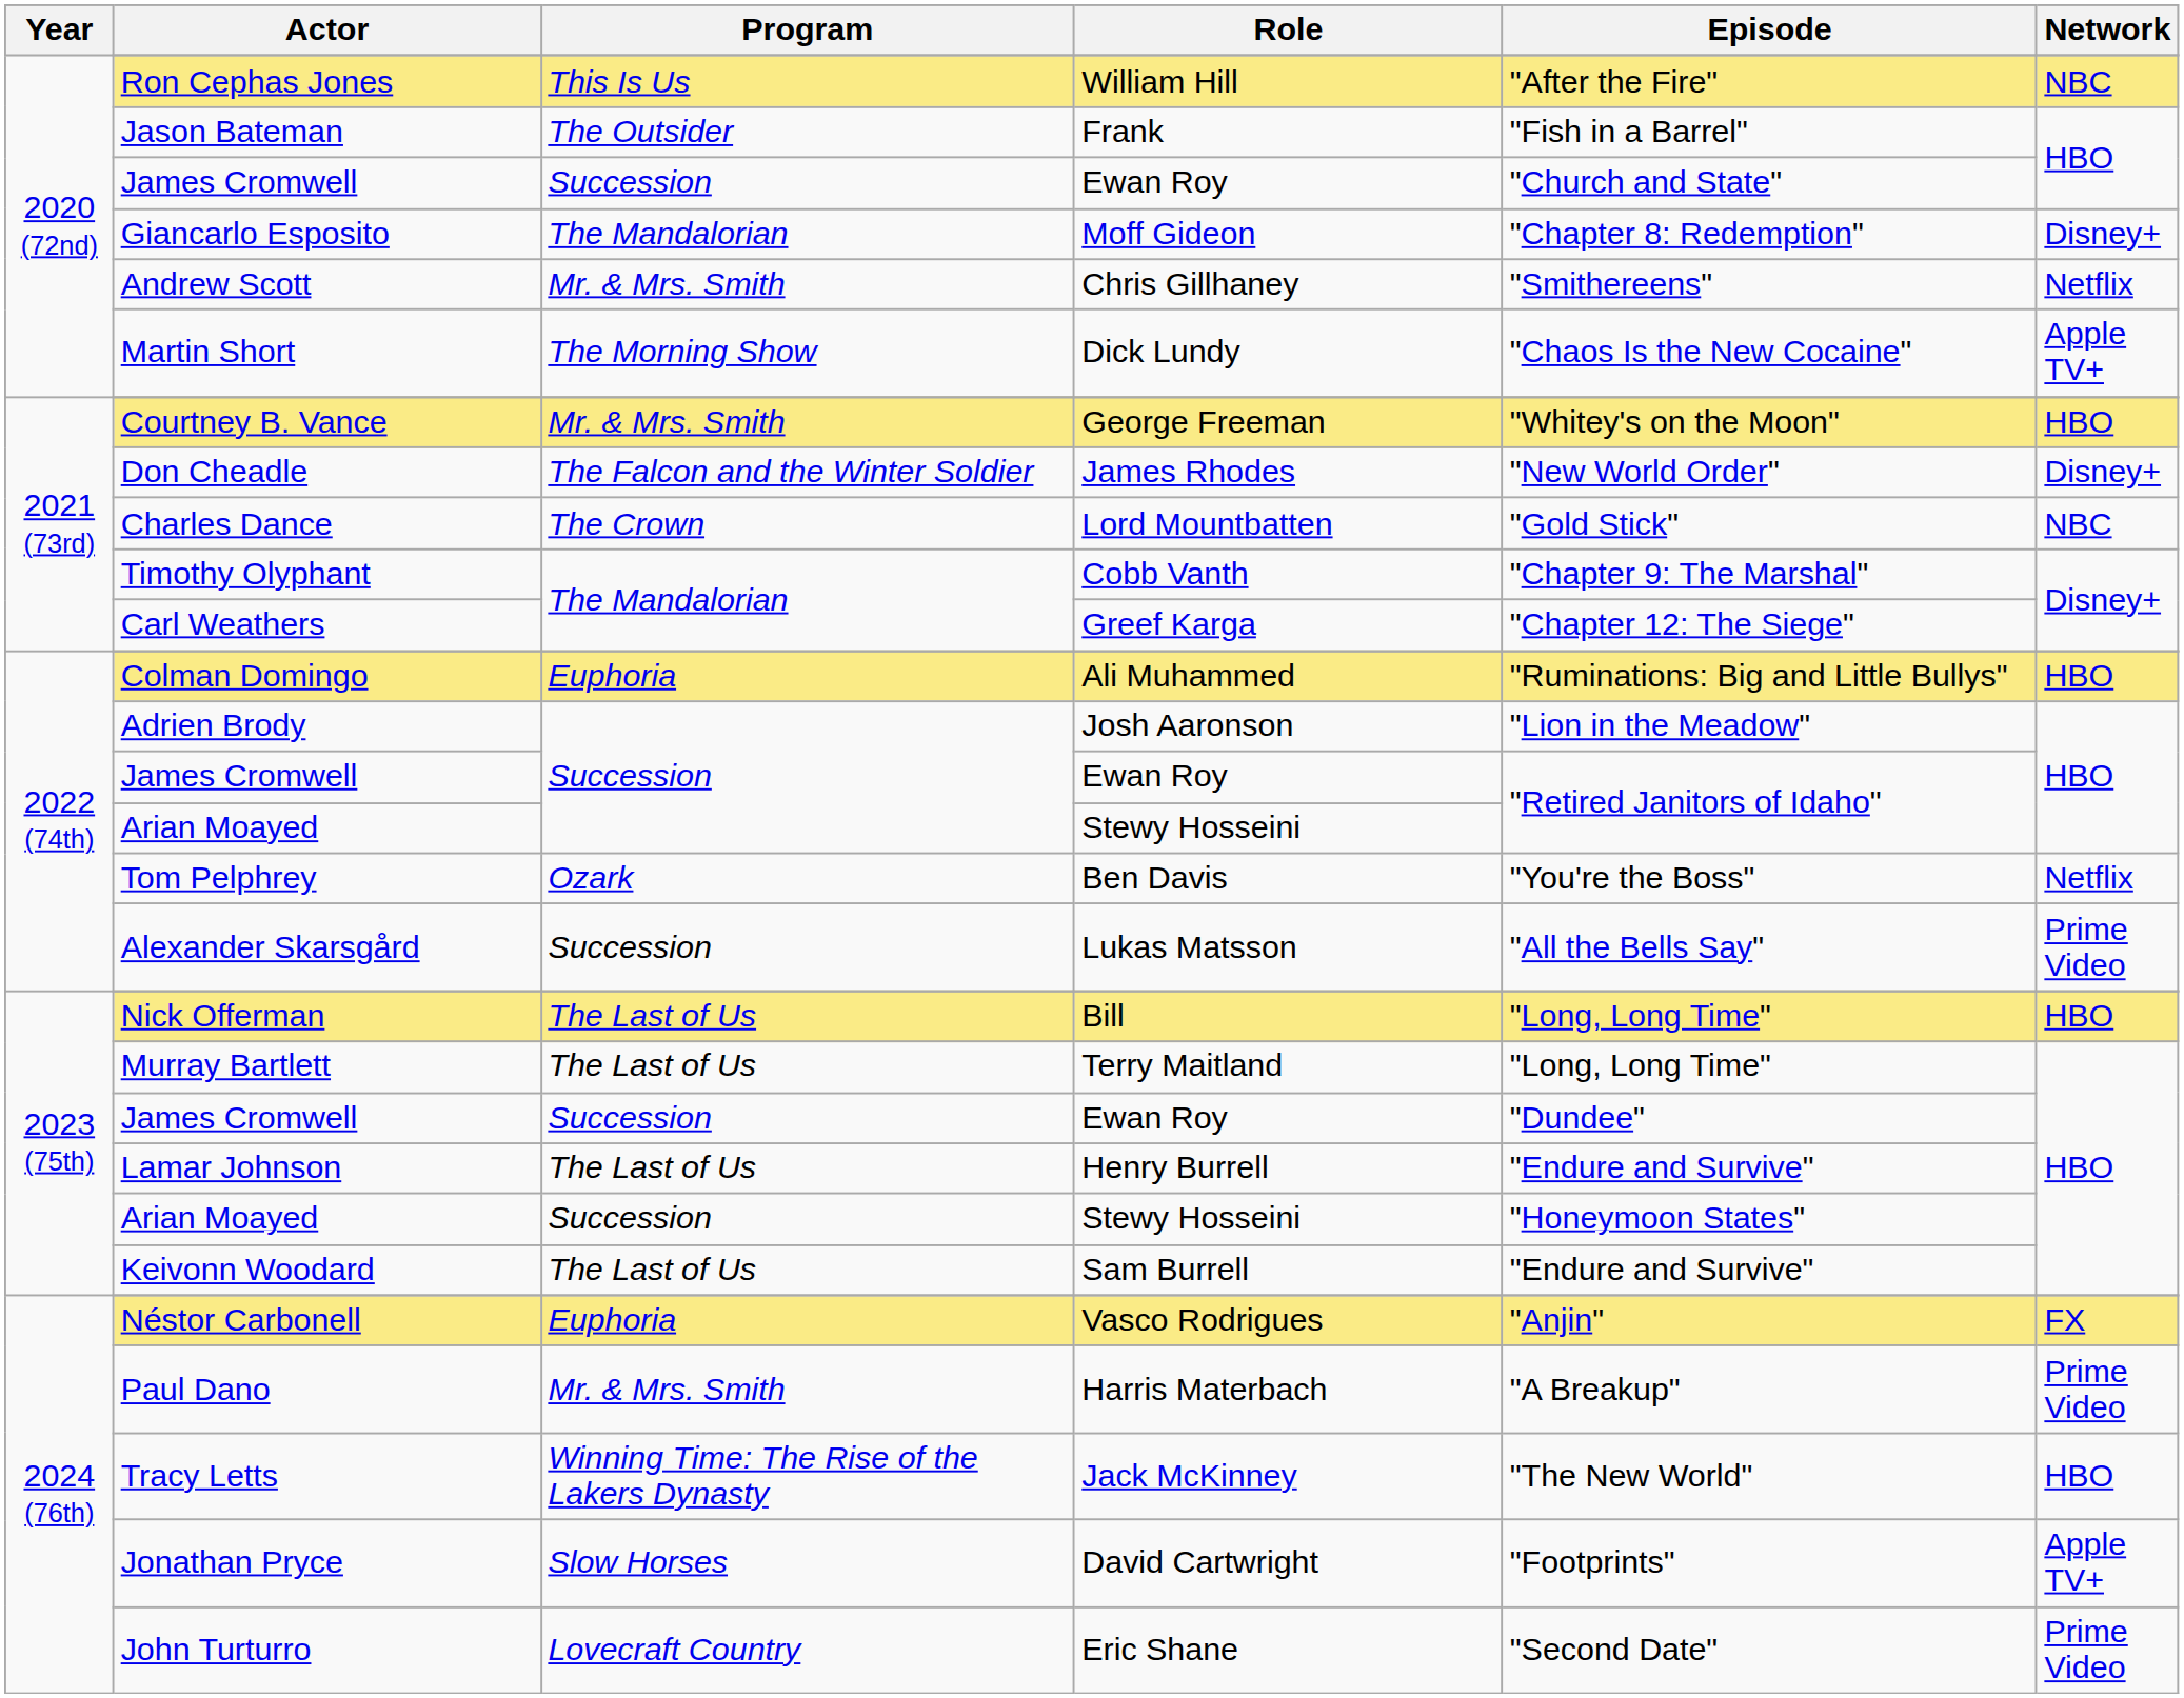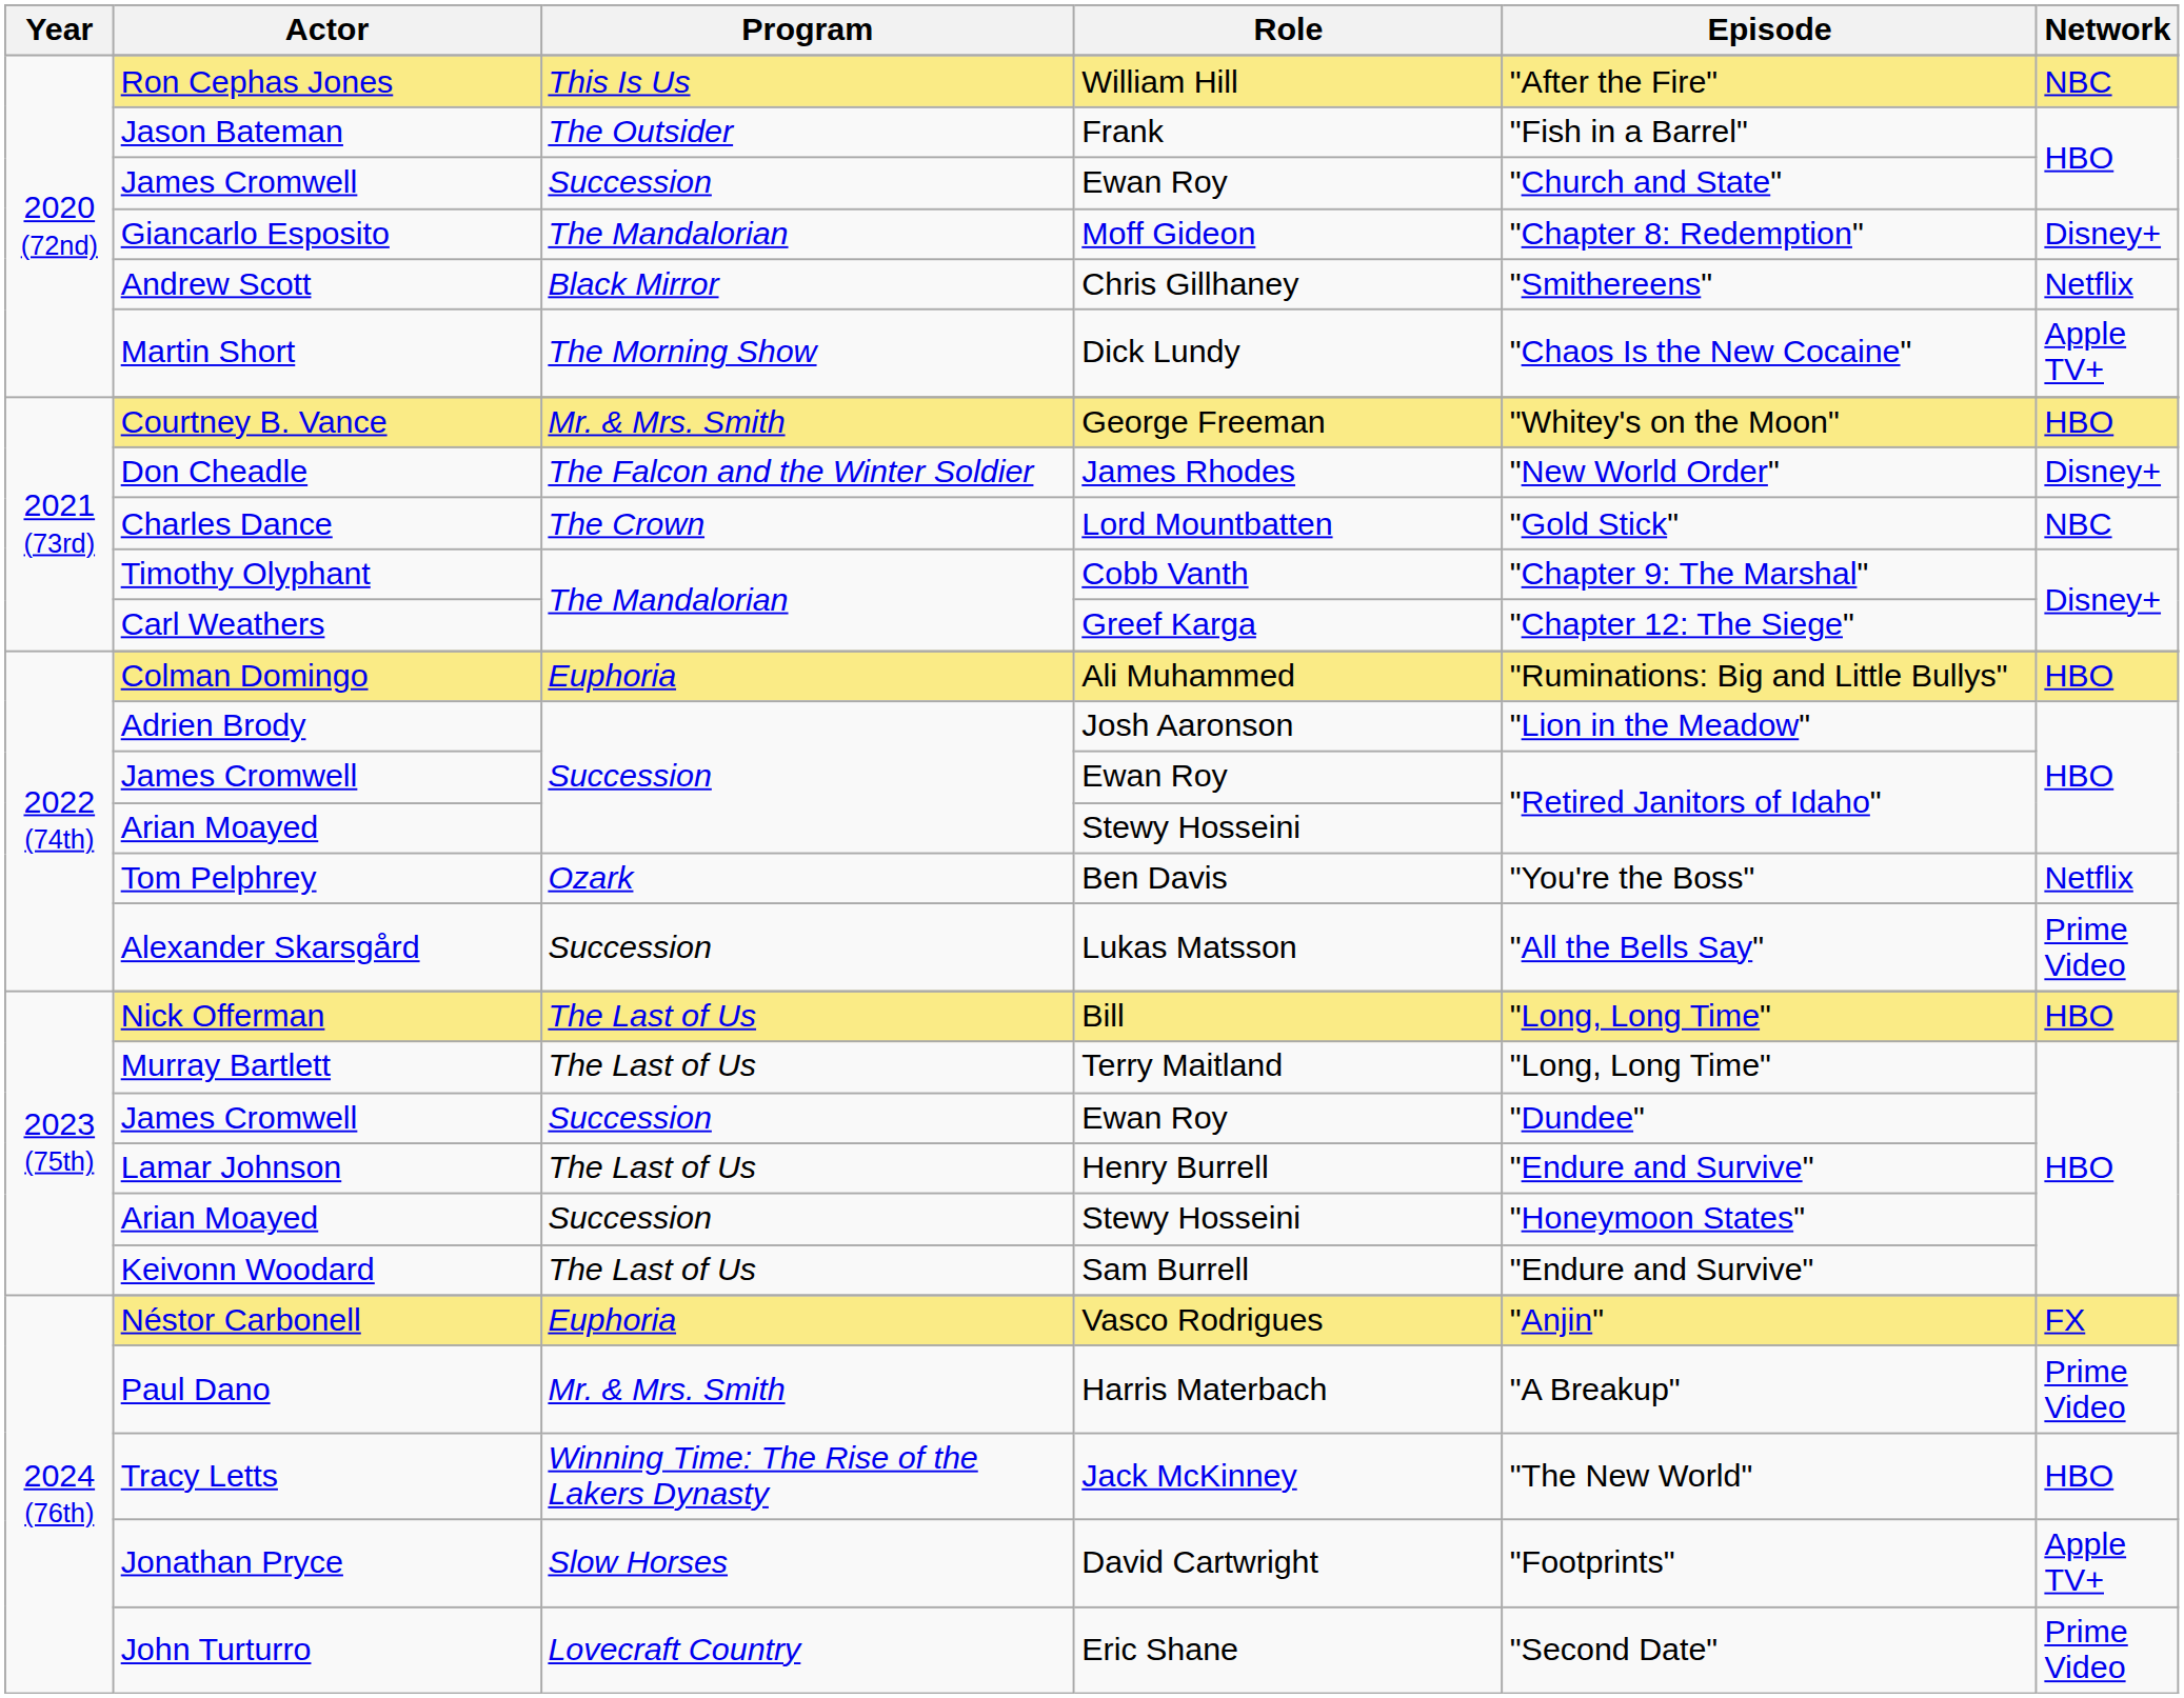 <table class="wikitable" style="width:86%">
 <tr style="background:#bebebe;">
 <th style="width:5%;">Year</th>
 <th style="width:20%;">Actor</th>
 <th style="width:25%;">Program</th>
 <th style="width:20%;">Role</th>
 <th style="width:25%;">Episode</th>
 <th style="width:5%;">Network</th>
 </tr>
 <tr>
 <td rowspan="7" style="text-align:center"><a href='#'>2020</a><br><small><a href='#'>(72nd)</a></small></td>
 </tr>
 <tr style="background:#FAEB86">
 <td><a href='#'>Ron Cephas Jones</a></td>
 <td><em><a href='#'>This Is Us</a></em></td>
 <td>William Hill</td>
 <td>"After the Fire"</td>
 <td><a href='#'>NBC</a></td>
 </tr>
 <tr>
 <td><a href='#'>Jason Bateman</a></td>
 <td><em><a href='#'>The Outsider</a></em></td>
 <td>Frank</td>
 <td>"Fish in a Barrel"</td>
 <td rowspan="2"><a href='#'>HBO</a></td>
 </tr>
 <tr>
 <td><a href='#'>James Cromwell</a></td>
 <td><em><a href='#'>Succession</a></em></td>
 <td>Ewan Roy</td>
 <td>"<a href='#'>Church and State</a>"</td>
 </tr>
 <tr>
 <td><a href='#'>Giancarlo Esposito</a></td>
 <td><em><a href='#'>The Mandalorian</a></em></td>
 <td><a href='#'>Moff Gideon</a></td>
 <td>"<a href='#'>Chapter 8: Redemption</a>"</td>
 <td><a href='#'>Disney+</a></td>
 </tr>
 <tr>
 <td><a href='#'>Andrew Scott</a></td>
-<td><em><a href='#'>Mr. & Mrs. Smith</a></em></td>
+<td><em><a href='#'>Black Mirror</a></em></td>
 <td>Chris Gillhaney</td>
 <td>"<a href='#'>Smithereens</a>"</td>
 <td><a href='#'>Netflix</a></td>
 </tr>
 <tr>
 <td><a href='#'>Martin Short</a></td>
 <td><em><a href='#'>The Morning Show</a></em></td>
 <td>Dick Lundy</td>
 <td>"<a href='#'>Chaos Is the New Cocaine</a>"</td>
 <td><a href='#'>Apple TV+</a></td>
 </tr>
 <tr>
 <td rowspan="6" style="text-align:center"><a href='#'>2021</a><br><small><a href='#'>(73rd)</a></small></td>
 </tr>
 <tr style="background:#FAEB86">
 <td><a href='#'>Courtney B. Vance</a></td>
 <td><em><a href='#'>Mr. & Mrs. Smith</a></em></td>
 <td>George Freeman</td>
 <td>"Whitey's on the Moon"</td>
 <td><a href='#'>HBO</a></td>
 </tr>
 <tr>
 <td><a href='#'>Don Cheadle</a></td>
 <td><em><a href='#'>The Falcon and the Winter Soldier</a></em></td>
 <td><a href='#'>James Rhodes</a></td>
 <td>"<a href='#'>New World Order</a>"</td>
 <td><a href='#'>Disney+</a></td>
 </tr>
 <tr>
 <td><a href='#'>Charles Dance</a></td>
 <td><em><a href='#'>The Crown</a></em></td>
 <td><a href='#'>Lord Mountbatten</a></td>
 <td>"<a href='#'>Gold Stick</a>"</td>
 <td><a href='#'>NBC</a></td>
 </tr>
 <tr>
 <td><a href='#'>Timothy Olyphant</a></td>
 <td rowspan=2><em><a href='#'>The Mandalorian</a></em></td>
 <td><a href='#'>Cobb Vanth</a></td>
 <td>"<a href='#'>Chapter 9: The Marshal</a>"</td>
 <td rowspan="2"><a href='#'>Disney+</a></td>
 </tr>
 <tr>
 <td><a href='#'>Carl Weathers</a></td>
 <td><a href='#'>Greef Karga</a></td>
 <td>"<a href='#'>Chapter 12: The Siege</a>"</td>
 </tr>
 <tr>
 <td rowspan="7" style="text-align:center"><a href='#'>2022</a><br><small><a href='#'>(74th)</a></small></td>
 </tr>
 <tr style="background:#FAEB86">
 <td><a href='#'>Colman Domingo</a></td>
 <td><em><a href='#'>Euphoria</a></em></td>
 <td>Ali Muhammed</td>
 <td>"Ruminations: Big and Little Bullys"</td>
 <td><a href='#'>HBO</a></td>
 </tr>
 <tr>
 <td><a href='#'>Adrien Brody</a></td>
 <td rowspan="3"><em><a href='#'>Succession</a></em></td>
 <td>Josh Aaronson</td>
 <td>"<a href='#'>Lion in the Meadow</a>"</td>
 <td rowspan="3"><a href='#'>HBO</a></td>
 </tr>
 <tr>
 <td><a href='#'>James Cromwell</a></td>
 <td>Ewan Roy</td>
 <td rowspan="2">"<a href='#'>Retired Janitors of Idaho</a>"</td>
 </tr>
 <tr>
 <td><a href='#'>Arian Moayed</a></td>
 <td>Stewy Hosseini</td>
 </tr>
 <tr>
 <td><a href='#'>Tom Pelphrey</a></td>
 <td><em><a href='#'>Ozark</a></em></td>
 <td>Ben Davis</td>
 <td>"You're the Boss"</td>
 <td><a href='#'>Netflix</a></td>
 </tr>
 <tr>
 <td><a href='#'>Alexander Skarsgård</a></td>
 <td><em>Succession</em></td>
 <td>Lukas Matsson</td>
 <td>"<a href='#'>All the Bells Say</a>"</td>
 <td><a href='#'>Prime Video</a></td>
 </tr>
 <tr>
 <td rowspan="7" style="text-align:center"><a href='#'>2023</a><br><small><a href='#'>(75th)</a></small></td>
 </tr>
 <tr style="background:#FAEB86">
 <td><a href='#'>Nick Offerman</a></td>
 <td><em><a href='#'>The Last of Us</a></em></td>
 <td>Bill</td>
 <td>"<a href='#'>Long, Long Time</a>"</td>
 <td><a href='#'>HBO</a></td>
 </tr>
 <tr>
 <td><a href='#'>Murray Bartlett</a></td>
 <td><em>The Last of Us</em></td>
 <td>Terry Maitland</td>
 <td>"Long, Long Time"</td>
 <td rowspan="5"><a href='#'>HBO</a></td>
 </tr>
 <tr>
 <td><a href='#'>James Cromwell</a></td>
 <td><em><a href='#'>Succession</a></em></td>
 <td>Ewan Roy</td>
 <td>"<a href='#'>Dundee</a>"</td>
 </tr>
 <tr>
 <td><a href='#'>Lamar Johnson</a></td>
 <td><em>The Last of Us</em></td>
 <td>Henry Burrell</td>
 <td>"<a href='#'>Endure and Survive</a>"</td>
 </tr>
 <tr>
 <td><a href='#'>Arian Moayed</a></td>
 <td><em>Succession</em></td>
 <td>Stewy Hosseini</td>
 <td>"<a href='#'>Honeymoon States</a>"</td>
 </tr>
 <tr>
 <td><a href='#'>Keivonn Woodard</a></td>
 <td><em>The Last of Us</em></td>
 <td>Sam Burrell</td>
 <td>"Endure and Survive"</td>
 </tr>
 <tr>
 <td rowspan="6" style="text-align:center"><a href='#'>2024</a><br><small><a href='#'>(76th)</a></small></td>
 </tr>
 <tr style="background:#FAEB86">
 <td><a href='#'>Néstor Carbonell</a></td>
 <td><em><a href='#'>Euphoria</a></em></td>
 <td>Vasco Rodrigues</td>
 <td>"<a href='#'>Anjin</a>"</td>
 <td><a href='#'>FX</a></td>
 </tr>
 <tr>
 <td><a href='#'>Paul Dano</a></td>
 <td><em><a href='#'>Mr. & Mrs. Smith</a></em></td>
 <td>Harris Materbach</td>
 <td>"A Breakup"</td>
 <td><a href='#'>Prime Video</a></td>
 </tr>
 <tr>
 <td><a href='#'>Tracy Letts</a></td>
 <td><em><a href='#'>Winning Time: The Rise of the Lakers Dynasty</a></em></td>
 <td><a href='#'>Jack McKinney</a></td>
 <td>"The New World"</td>
 <td><a href='#'>HBO</a></td>
 </tr>
 <tr>
 <td><a href='#'>Jonathan Pryce</a></td>
 <td><em><a href='#'>Slow Horses</a></em></td>
 <td>David Cartwright</td>
 <td>"Footprints"</td>
 <td><a href='#'>Apple TV+</a></td>
 </tr>
 <tr>
 <td><a href='#'>John Turturro</a></td>
 <td><em><a href='#'>Lovecraft Country</a></em></td>
 <td>Eric Shane</td>
 <td>"Second Date"</td>
 <td><a href='#'>Prime Video</a></td>
 </tr>
 </table>
